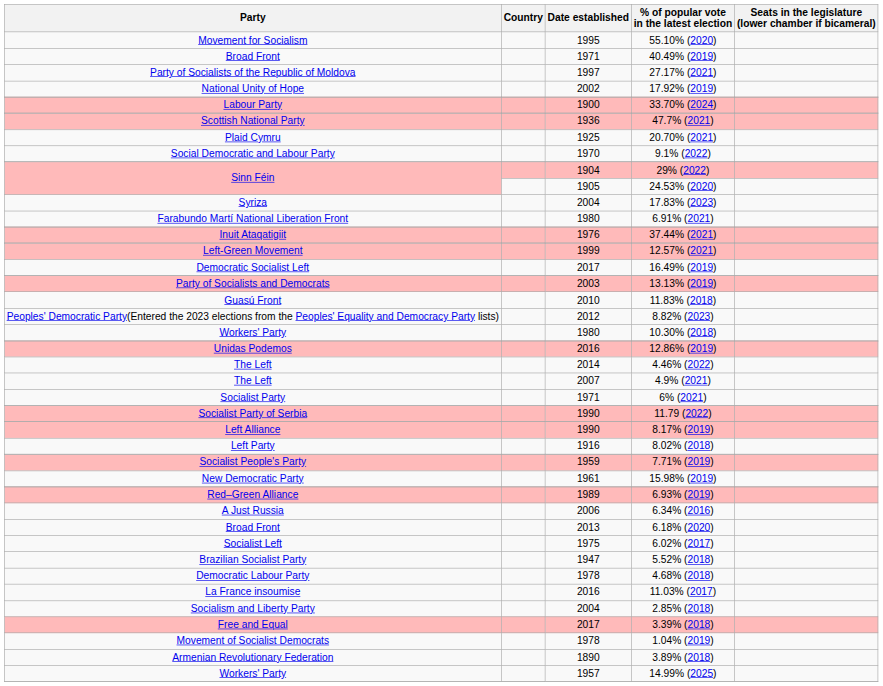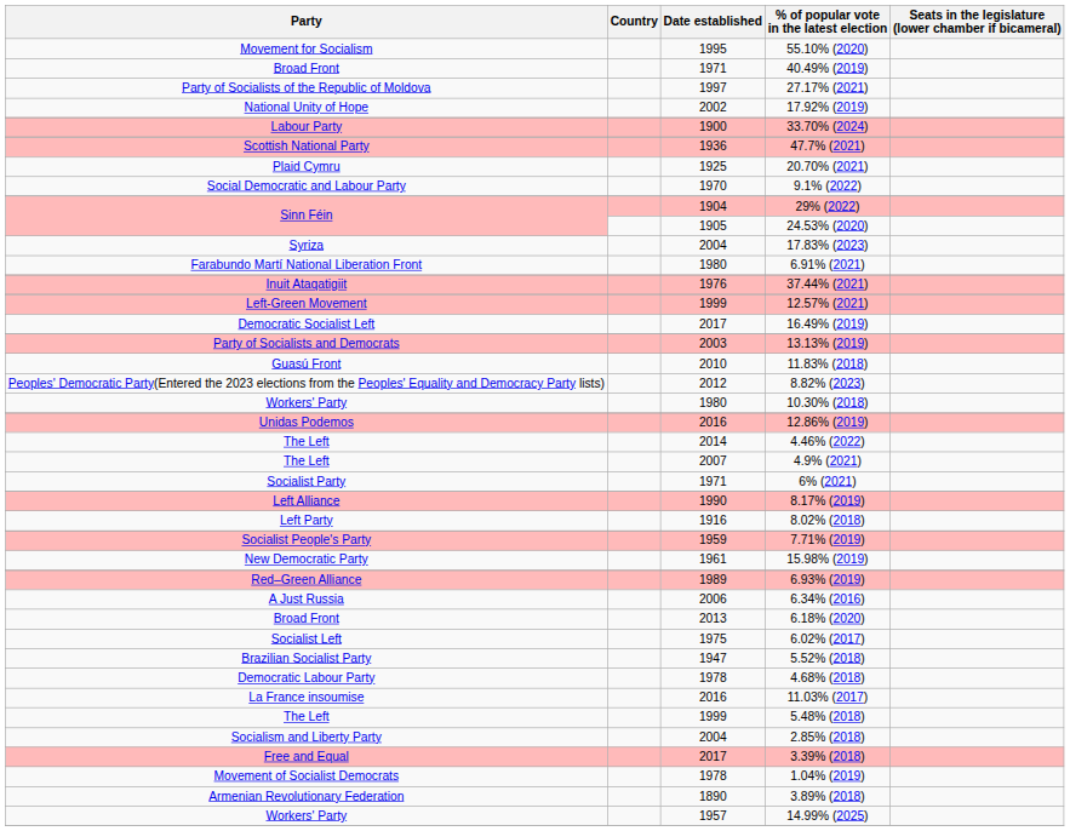 <table class="wikitable sortable" style="text-align: center;">
 <tr>
 <th>Party</th>
 <th>Country</th>
 <th>Date established</th>
 <th data-sort-type="number">% of popular vote<br>in the latest election</th>
 <th data-sort-type="number">Seats in the legislature<br>(lower chamber if bicameral)</th>
 </tr>
 <tr>
 <td><a href='#'>Movement for Socialism</a></td>
 <td></td>
 <td>1995</td>
 <td>55.10% (<a href='#'>2020</a>)</td>
 <td></td>
 </tr>
 <tr>
 <td><a href='#'>Broad Front</a></td>
 <td></td>
 <td>1971</td>
 <td>40.49% (<a href='#'>2019</a>)</td>
 <td></td>
 </tr>
 <tr>
 <td><a href='#'>Party of Socialists of the Republic of Moldova</a></td>
 <td></td>
 <td>1997</td>
 <td>27.17% (<a href='#'>2021</a>)</td>
 <td></td>
 </tr>
 <tr>
 <td><a href='#'>National Unity of Hope</a></td>
 <td></td>
 <td>2002</td>
 <td>17.92% (<a href='#'>2019</a>)</td>
 <td></td>
 </tr>
 <tr>
 </tr>
 <tr style="background:#FFBABA">
 <td><a href='#'>Labour Party</a></td>
 <td></td>
 <td>1900</td>
 <td>33.70% (<a href='#'>2024</a>)</td>
 <td></td>
 </tr>
 <tr>
 </tr>
 <tr style="background:#FFBABA">
 <td><a href='#'>Scottish National Party</a></td>
 <td></td>
 <td>1936</td>
 <td>47.7% (<a href='#'>2021</a>)</td>
 <td></td>
 </tr>
 <tr>
 <td><a href='#'>Plaid Cymru</a></td>
 <td></td>
 <td>1925</td>
 <td>20.70% (<a href='#'>2021</a>)</td>
 <td></td>
 </tr>
 <tr>
 <td><a href='#'>Social Democratic and Labour Party</a></td>
 <td></td>
 <td>1970</td>
 <td>9.1% (<a href='#'>2022</a>)</td>
 <td></td>
 </tr>
 <tr>
 </tr>
 <tr style="background:#FFBABA">
 <td rowspan="2"><a href='#'>Sinn Féin</a></td>
 <td></td>
 <td>1904</td>
 <td>29% (<a href='#'>2022</a>)</td>
 <td></td>
 </tr>
 <tr>
 <td></td>
 <td>1905</td>
 <td>24.53% (<a href='#'>2020</a>)</td>
 <td></td>
 </tr>
 <tr>
 <td><a href='#'>Syriza</a></td>
 <td></td>
 <td>2004</td>
 <td>17.83% (<a href='#'>2023</a>)</td>
 <td></td>
 </tr>
 <tr>
 <td><a href='#'>Farabundo Martí National Liberation Front</a></td>
 <td></td>
 <td>1980</td>
 <td>6.91% (<a href='#'>2021</a>)</td>
 <td></td>
 </tr>
 <tr>
 </tr>
 <tr style="background:#FFBABA">
 <td><a href='#'>Inuit Ataqatigiit</a></td>
 <td></td>
 <td>1976</td>
 <td>37.44% (<a href='#'>2021</a>)</td>
 <td></td>
 </tr>
 <tr>
 </tr>
 <tr style="background:#FFBABA">
 <td><a href='#'>Left-Green Movement</a></td>
 <td></td>
 <td>1999</td>
 <td>12.57% (<a href='#'>2021</a>)</td>
 <td></td>
 </tr>
 <tr>
 <td><a href='#'>Democratic Socialist Left</a></td>
 <td></td>
 <td>2017</td>
 <td>16.49% (<a href='#'>2019</a>)</td>
 <td></td>
 </tr>
 <tr>
 </tr>
 <tr style="background:#FFBABA">
 <td><a href='#'>Party of Socialists and Democrats</a></td>
 <td></td>
 <td>2003</td>
 <td>13.13% (<a href='#'>2019</a>)</td>
 <td></td>
 </tr>
 <tr>
 <td><a href='#'>Guasú Front</a></td>
 <td></td>
 <td>2010</td>
 <td>11.83% (<a href='#'>2018</a>)</td>
 <td></td>
 </tr>
 <tr>
 <td><a href='#'>Peoples' Democratic Party</a>(Entered the 2023 elections from the <a href='#'>Peoples' Equality and Democracy Party</a> lists)</td>
 <td></td>
 <td>2012</td>
 <td>8.82% (<a href='#'>2023</a>)</td>
 <td></td>
 </tr>
 <tr>
 <td><a href='#'>Workers' Party</a></td>
 <td></td>
 <td>1980</td>
 <td>10.30% (<a href='#'>2018</a>)</td>
 <td></td>
 </tr>
 <tr>
 </tr>
 <tr style="background:#FFBABA">
 <td><a href='#'>Unidas Podemos</a></td>
 <td></td>
 <td>2016</td>
 <td>12.86% (<a href='#'>2019</a>)</td>
 <td></td>
 </tr>
 <tr>
 <td><a href='#'>The Left</a></td>
 <td></td>
 <td>2014</td>
 <td>4.46% (<a href='#'>2022</a>)</td>
 <td></td>
 </tr>
 <tr>
 <td><a href='#'>The Left</a></td>
 <td></td>
 <td>2007</td>
 <td>4.9% (<a href='#'>2021</a>)</td>
 <td></td>
 </tr>
 <tr>
 <td><a href='#'>Socialist Party</a></td>
 <td></td>
 <td>1971</td>
 <td>6% (<a href='#'>2021</a>)</td>
 <td></td>
 </tr>
 <tr>
 </tr>
-<tr style="background:#FFBABA">
-<td><a href='#'>Socialist Party of Serbia</a></td>
-<td></td>
-<td>1990</td>
-<td>11.79 (<a href='#'>2022</a>)</td>
-<td></td>
-</tr>
 <tr>
 </tr>
 <tr style="background:#FFBABA">
 <td><a href='#'>Left Alliance</a></td>
 <td></td>
 <td>1990</td>
 <td>8.17% (<a href='#'>2019</a>)</td>
 <td></td>
 </tr>
 <tr>
 <td><a href='#'>Left Party</a></td>
 <td></td>
 <td>1916</td>
 <td>8.02% (<a href='#'>2018</a>)</td>
 <td></td>
 </tr>
 <tr>
 </tr>
 <tr style="background:#FFBABA">
 <td><a href='#'>Socialist People's Party</a></td>
 <td></td>
 <td>1959</td>
 <td>7.71% (<a href='#'>2019</a>)</td>
 <td></td>
 </tr>
 <tr>
 <td><a href='#'>New Democratic Party</a></td>
 <td></td>
 <td>1961</td>
 <td>15.98% (<a href='#'>2019</a>)</td>
 <td></td>
 </tr>
 <tr>
 </tr>
 <tr style="background:#FFBABA">
 <td><a href='#'>Red–Green Alliance</a></td>
 <td></td>
 <td>1989</td>
 <td>6.93% (<a href='#'>2019</a>)</td>
 <td></td>
 </tr>
 <tr>
 <td><a href='#'>A Just Russia</a></td>
 <td></td>
 <td>2006</td>
 <td>6.34% (<a href='#'>2016</a>)</td>
 <td></td>
 </tr>
 <tr>
 <td><a href='#'>Broad Front</a></td>
 <td></td>
 <td>2013</td>
 <td>6.18% (<a href='#'>2020</a>)</td>
 <td></td>
 </tr>
 <tr>
 <td><a href='#'>Socialist Left</a></td>
 <td></td>
 <td>1975</td>
 <td>6.02% (<a href='#'>2017</a>)</td>
 <td></td>
 </tr>
 <tr>
 <td><a href='#'>Brazilian Socialist Party</a></td>
 <td></td>
 <td>1947</td>
 <td>5.52% (<a href='#'>2018</a>)</td>
 <td></td>
 </tr>
 <tr>
 <td><a href='#'>Democratic Labour Party</a></td>
 <td></td>
 <td>1978</td>
 <td>4.68% (<a href='#'>2018</a>)</td>
 <td></td>
 </tr>
 <tr>
 <td><a href='#'>La France insoumise</a></td>
 <td></td>
 <td>2016</td>
 <td>11.03% (<a href='#'>2017</a>)</td>
 <td></td>
 </tr>
 <tr>
+<td><a href='#'>The Left</a></td>
+<td></td>
+<td>1999</td>
+<td>5.48% (<a href='#'>2018</a>)</td>
+<td></td>
+</tr>
+<tr>
 <td><a href='#'>Socialism and Liberty Party</a></td>
 <td></td>
 <td>2004</td>
 <td>2.85% (<a href='#'>2018</a>)</td>
 <td></td>
 </tr>
 <tr style="background:#FFBABA">
 <td><a href='#'>Free and Equal</a></td>
 <td></td>
 <td>2017</td>
 <td>3.39% (<a href='#'>2018</a>)</td>
 <td></td>
 </tr>
 <tr>
 <td><a href='#'>Movement of Socialist Democrats</a></td>
 <td></td>
 <td>1978</td>
 <td>1.04% (<a href='#'>2019</a>)</td>
 <td></td>
 </tr>
 <tr>
 <td><a href='#'>Armenian Revolutionary Federation</a></td>
 <td></td>
 <td>1890</td>
 <td>3.89% (<a href='#'>2018</a>)</td>
 <td></td>
 </tr>
 <tr>
 <td><a href='#'>Workers' Party</a></td>
 <td></td>
 <td>1957</td>
 <td>14.99% (<a href='#'>2025</a>)</td>
 <td></td>
 </tr>
 <tr>
 </tr>
 </table>
